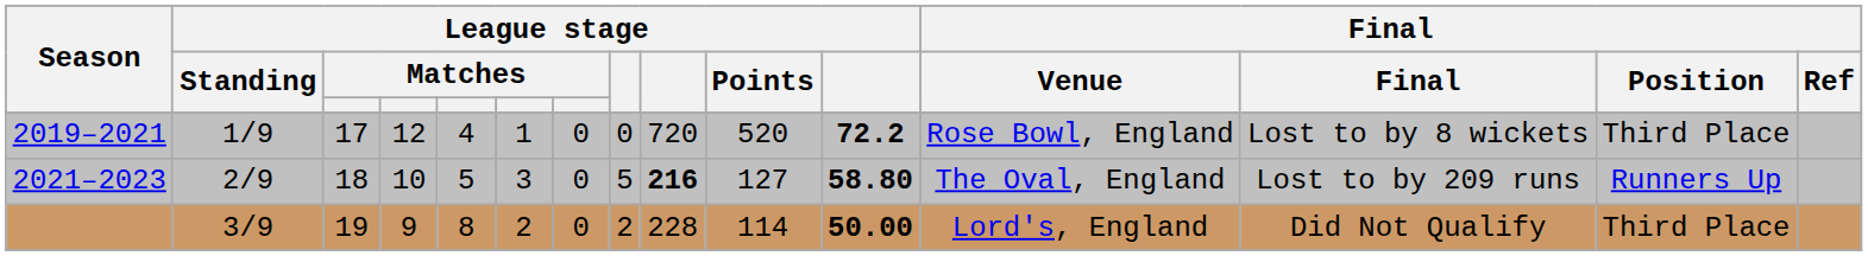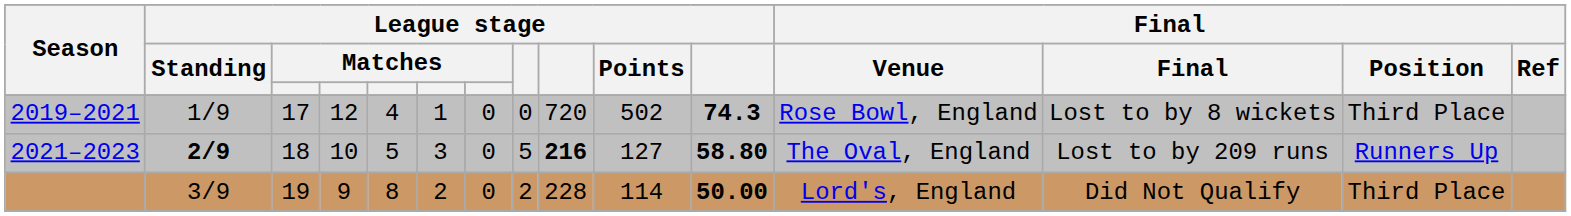 <table class="wikitable" style="text-align: center">
 <tr>
 <th rowspan=3>Season</th>
 <th colspan=10>League stage</th>
 <th colspan=4>Final</th>
 </tr>
 <tr>
 <th rowspan=2>Standing</th>
 <th colspan=5>Matches</th>
 <th rowspan=2></th>
 <th rowspan=2></th>
 <th rowspan=2>Points</th>
 <th rowspan=2></th>
 <th rowspan=2>Venue</th>
 <th rowspan=2>Final</th>
 <th rowspan=2>Position</th>
 <th rowspan=2>Ref</th>
 </tr>
 <tr>
 <th width=20></th>
 <th width=20></th>
 <th width=20></th>
 <th width=20></th>
 <th width=20></th>
 </tr>
 <tr style="background:silver;">
 <td><a href='#'>2019–2021</a></td>
 <td>1/9</td>
 <td>17</td>
 <td>12</td>
 <td>4</td>
 <td>1</td>
 <td>0</td>
 <td>0</td>
 <td>720</td>
-<td>520</td>
-<td><strong>72.2</strong></td>
+<td>502</td>
+<td><strong>74.3</strong></td>
 <td><a href='#'>Rose Bowl</a>, England</td>
 <td>Lost to  by 8 wickets</td>
 <td>Third Place</td>
 <td></td>
 </tr>
 <tr style="background:silver;">
 <td><a href='#'>2021–2023</a></td>
-<td>2/9</td>
+<td><strong>2/9</strong></td>
 <td>18</td>
 <td>10</td>
 <td>5</td>
 <td>3</td>
 <td>0</td>
 <td>5</td>
 <td><strong>216</strong></td>
 <td>127</td>
 <td><strong>58.80</strong></td>
 <td> <a href='#'>The Oval</a>, England</td>
 <td>Lost to  by 209 runs</td>
 <td><a href='#'>Runners Up</a></td>
 <td></td>
 </tr>
 <tr style="background:#cc9966;">
 <td></td>
 <td>3/9</td>
 <td>19</td>
 <td>9</td>
 <td>8</td>
 <td>2</td>
 <td>0</td>
 <td>2</td>
 <td>228</td>
 <td>114</td>
 <td><strong>50.00</strong></td>
 <td> <a href='#'>Lord's</a>, England</td>
 <td>Did Not Qualify</td>
 <td>Third Place</td>
 <td></td>
 </tr>
 </table>
